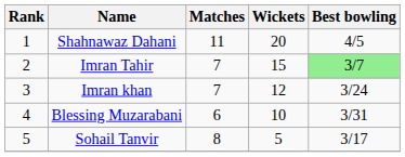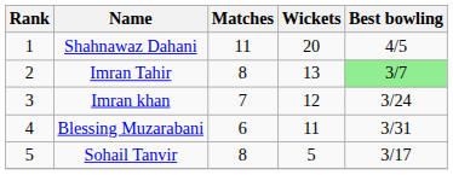 <table class="wikitable" style="text-align: center;">
 <tr>
 <th>Rank</th>
 <th>Name</th>
 <th>Matches</th>
 <th>Wickets</th>
 <th>Best bowling</th>
 </tr>
 <tr>
 <td>1</td>
 <td><a href='#'>Shahnawaz Dahani</a></td>
 <td>11</td>
 <td>20</td>
 <td>4/5</td>
 </tr>
 <tr>
 <td>2</td>
 <td><a href='#'>Imran Tahir</a></td>
-<td>7</td>
-<td>15</td>
+<td>8</td>
+<td>13</td>
 <td style="background: lightgreen;">3/7</td>
 </tr>
 <tr>
 <td>3</td>
 <td><a href='#'>Imran khan</a></td>
 <td>7</td>
 <td>12</td>
 <td>3/24</td>
 </tr>
 <tr>
 <td>4</td>
 <td><a href='#'>Blessing Muzarabani</a></td>
 <td>6</td>
-<td>10</td>
+<td>11</td>
 <td>3/31</td>
 </tr>
 <tr>
 <td>5</td>
 <td><a href='#'>Sohail Tanvir</a></td>
 <td>8</td>
 <td>5</td>
 <td>3/17</td>
 </tr>
 <tr>
 </tr>
 </table>
